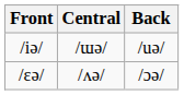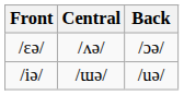 <table class="wikitable" style=text-align:center>
 <tr style="font-size: 90%;">
 </tr>
 <tr>
 </tr>
 <tr>
 <th>Front</th>
 <th>Central</th>
 <th>Back</th>
 </tr>
 <tr>
+<td style="border-right: 0;">/ɛə/</td>
+<td style="border-right: 0;">/ʌə/</td>
+<td style="border-right: 0;">/ɔə/</td>
+</tr>
+<tr>
 <td width=40px style="border-right: 0;">/iə/</td>
 <td width=40px style="border-right: 0;">/ɯə/</td>
 <td width=40px style="border-right: 0;">/uə/</td>
 </tr>
-<tr>
-<td style="border-right: 0;">/ɛə/</td>
-<td style="border-right: 0;">/ʌə/</td>
-<td style="border-right: 0;">/ɔə/</td>
-</tr>
 </table>
